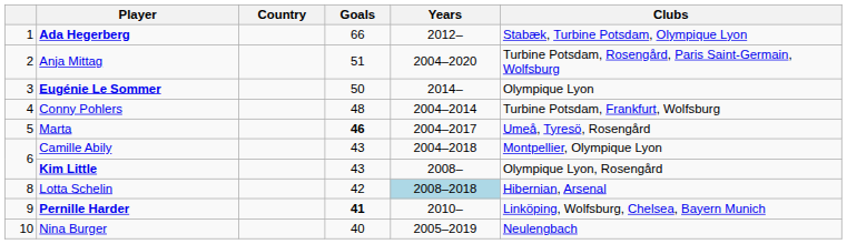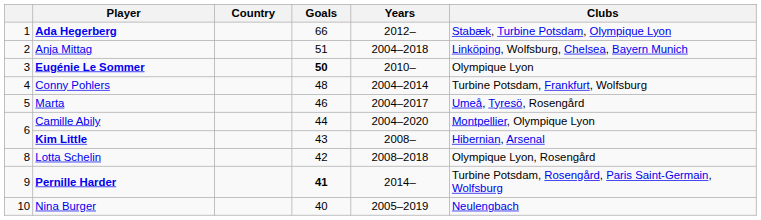 <table class="wikitable sortable" width="1060" style="align-center">
 <tr>
 <th></th>
 <th>Player</th>
 <th>Country</th>
 <th>Goals</th>
 <th>Years</th>
 <th width=425>Clubs</th>
 </tr>
 <tr>
 <td align=right>1</td>
 <td><strong><a href='#'>Ada Hegerberg</a></strong></td>
 <td></td>
 <td align=center>66</td>
 <td align="center">2012–</td>
 <td><a href='#'>Stabæk</a>, <a href='#'>Turbine Potsdam</a>, <a href='#'>Olympique Lyon</a></td>
 </tr>
 <tr>
 <td align=right>2</td>
 <td><a href='#'>Anja Mittag</a></td>
 <td></td>
 <td align=center>51</td>
-<td align="center">2004–2020</td>
-<td>Turbine Potsdam, <a href='#'>Rosengård</a>, <a href='#'>Paris Saint-Germain</a>, <a href='#'>Wolfsburg</a></td>
+<td align="center">2004–2018</td>
+<td><a href='#'>Linköping</a>, Wolfsburg, <a href='#'>Chelsea</a>, <a href='#'>Bayern Munich</a></td>
 </tr>
 <tr>
 <td align="right">3</td>
 <td><strong><a href='#'>Eugénie Le Sommer</a></strong></td>
 <td></td>
-<td align="center">50</td>
-<td align="center">2014–</td>
+<td align="center"><strong>50</strong></td>
+<td align="center">2010–</td>
 <td>Olympique Lyon</td>
 </tr>
 <tr>
 <td align="right">4</td>
 <td><a href='#'>Conny Pohlers</a></td>
 <td></td>
 <td align=center>48</td>
 <td align=center>2004–2014</td>
 <td>Turbine Potsdam, <a href='#'>Frankfurt</a>, Wolfsburg</td>
 </tr>
 <tr>
 <td align="right">5</td>
 <td><a href='#'>Marta</a></td>
 <td></td>
-<td align="center"><strong>46</strong></td>
+<td align="center">46</td>
 <td align="center">2004–2017</td>
 <td><a href='#'>Umeå</a>, <a href='#'>Tyresö</a>, Rosengård</td>
 </tr>
 <tr>
 <td align="right" rowspan=2>6</td>
 <td><a href='#'>Camille Abily</a></td>
 <td></td>
-<td align="center">43</td>
-<td align="center">2004–2018</td>
+<td align="center">44</td>
+<td align="center">2004–2020</td>
 <td><a href='#'>Montpellier</a>, Olympique Lyon</td>
 </tr>
 <tr>
 <td><strong><a href='#'>Kim Little</a></strong></td>
 <td></td>
 <td align="center">43</td>
 <td align="center">2008–</td>
-<td>Olympique Lyon, Rosengård</td>
+<td><a href='#'>Hibernian</a>, <a href='#'>Arsenal</a></td>
 </tr>
 <tr>
 <td align="right">8</td>
 <td><a href='#'>Lotta Schelin</a></td>
 <td></td>
 <td align="center">42</td>
-<td align="center" style="background: lightblue;">2008–2018</td>
-<td><a href='#'>Hibernian</a>, <a href='#'>Arsenal</a></td>
+<td align="center">2008–2018</td>
+<td>Olympique Lyon, Rosengård</td>
 </tr>
 <tr>
 <td align="right">9</td>
 <td><strong><a href='#'>Pernille Harder</a></strong></td>
 <td></td>
 <td align="center"><strong>41</strong></td>
-<td align="center">2010–</td>
-<td><a href='#'>Linköping</a>, Wolfsburg, <a href='#'>Chelsea</a>, <a href='#'>Bayern Munich</a></td>
+<td align="center">2014–</td>
+<td>Turbine Potsdam, <a href='#'>Rosengård</a>, <a href='#'>Paris Saint-Germain</a>, <a href='#'>Wolfsburg</a></td>
 </tr>
 <tr>
 <td align="right">10</td>
 <td><a href='#'>Nina Burger</a></td>
 <td></td>
 <td align="center">40</td>
 <td align="center">2005–2019</td>
 <td><a href='#'>Neulengbach</a></td>
 </tr>
 </table>
